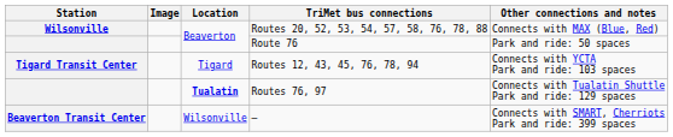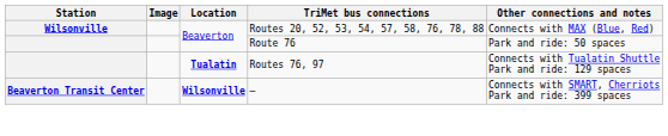 <table class="wikitable plainrowheaders">
 <tr>
 <th scope="col">Station</th>
 <th scope="col">Image</th>
 <th scope="col">Location</th>
 <th scope="col">TriMet bus connections</th>
 <th scope="col">Other connections and notes</th>
 </tr>
 <tr>
 <th scope="row"><a href='#'>Wilsonville</a></th>
 <td></td>
 <td rowspan=2><a href='#'>Beaverton</a></td>
 <td>Routes 20, 52, 53, 54, 57, 58, 76, 78, 88</td>
 <td>Connects with <a href='#'>MAX</a> (<a href='#'>Blue</a>, <a href='#'>Red</a>)</td>
 </tr>
 <tr>
 <th scope="row"></th>
 <td></td>
 <td>Route 76</td>
 <td>Park and ride: 50 spaces</td>
 </tr>
 <tr>
-<th scope="row"><a href='#'>Tigard Transit Center</a></th>
-<td></td>
-<td align=center><a href='#'>Tigard</a></td>
-<td>Routes 12, 43, 45, 76, 78, 94</td>
-<td>Connects with <a href='#'>YCTA</a><br>Park and ride: 103 spaces</td>
-</tr>
-<tr>
 <th scope="row"></th>
 <td></td>
 <td align=center><strong><a href='#'>Tualatin</a></strong></td>
 <td>Routes 76, 97</td>
 <td>Connects with <a href='#'>Tualatin Shuttle</a><br>Park and ride: 129 spaces</td>
 </tr>
 <tr>
 <th scope="row"><a href='#'>Beaverton Transit Center</a></th>
 <td></td>
-<td align=center><a href='#'>Wilsonville</a></td>
+<td align=center><strong><a href='#'>Wilsonville</a></strong></td>
 <td>—</td>
 <td>Connects with <a href='#'>SMART</a>, <a href='#'>Cherriots</a><br>Park and ride: 399 spaces</td>
 </tr>
 </table>
